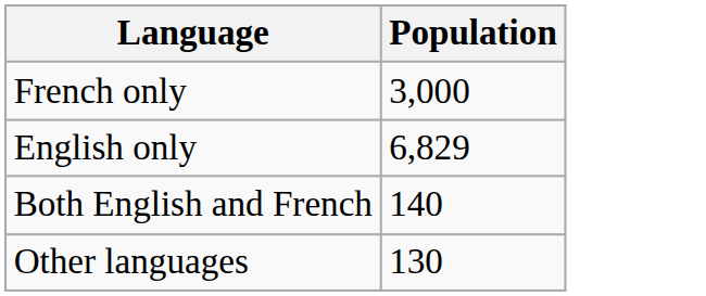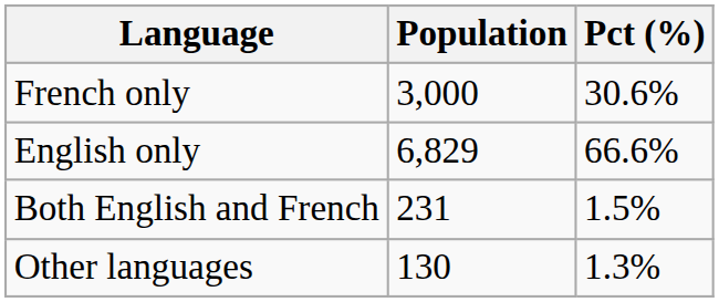 <table class="wikitable">
 <tr>
 <th>Language</th>
 <th>Population</th>
+<th>Pct (%)</th>
 </tr>
 <tr>
 <td>French only</td>
 <td>3,000</td>
+<td>30.6%</td>
 </tr>
 <tr>
 <td>English only</td>
 <td>6,829</td>
+<td>66.6%</td>
 </tr>
 <tr>
 <td>Both English and French</td>
-<td>140</td>
+<td>231</td>
+<td>1.5%</td>
 </tr>
 <tr>
 <td>Other languages</td>
 <td>130</td>
+<td>1.3%</td>
 </tr>
 </table>
